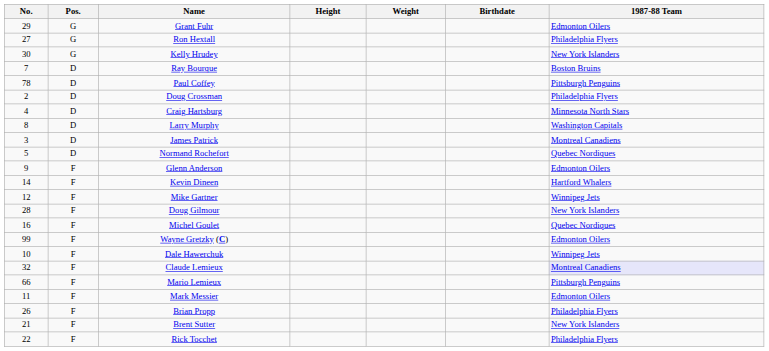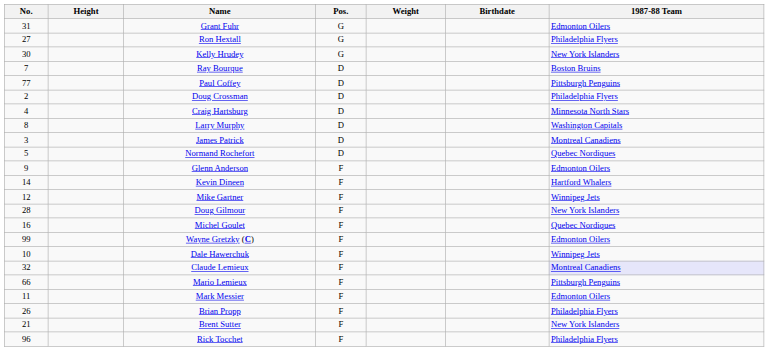 <table class="wikitable sortable" width="80%" style="font-size: 90%; text-align: center;">
 <tr>
 <th>No.</th>
+<th>Height</th>
+<th>Name</th>
 <th>Pos.</th>
-<th>Name</th>
-<th>Height</th>
 <th>Weight</th>
 <th>Birthdate</th>
 <th>1987-88 Team</th>
 </tr>
 <tr>
-<td>29</td>
+<td>31</td>
+<td></td>
+<td><a href='#'>Grant Fuhr</a></td>
 <td>G</td>
-<td><a href='#'>Grant Fuhr</a></td>
-<td></td>
 <td></td>
 <td style="text-align:right;"></td>
 <td style="text-align:left;"> <a href='#'>Edmonton Oilers</a></td>
 </tr>
 <tr>
 <td>27</td>
+<td></td>
+<td><a href='#'>Ron Hextall</a></td>
 <td>G</td>
-<td><a href='#'>Ron Hextall</a></td>
-<td></td>
 <td></td>
 <td style="text-align:right;"></td>
 <td style="text-align:left;"> <a href='#'>Philadelphia Flyers</a></td>
 </tr>
 <tr>
 <td>30</td>
+<td></td>
+<td><a href='#'>Kelly Hrudey</a></td>
 <td>G</td>
-<td><a href='#'>Kelly Hrudey</a></td>
-<td></td>
 <td></td>
 <td style="text-align:right;"></td>
 <td style="text-align:left;"> <a href='#'>New York Islanders</a></td>
 </tr>
 <tr>
 <td>7</td>
+<td></td>
+<td><a href='#'>Ray Bourque</a></td>
 <td>D</td>
-<td><a href='#'>Ray Bourque</a></td>
-<td></td>
 <td></td>
 <td style="text-align:right;"></td>
 <td style="text-align:left;"> <a href='#'>Boston Bruins</a></td>
 </tr>
 <tr>
-<td>78</td>
+<td>77</td>
+<td></td>
+<td><a href='#'>Paul Coffey</a></td>
 <td>D</td>
-<td><a href='#'>Paul Coffey</a></td>
-<td></td>
 <td></td>
 <td style="text-align:right;"></td>
 <td style="text-align:left;"> <a href='#'>Pittsburgh Penguins</a></td>
 </tr>
 <tr>
 <td>2</td>
+<td></td>
+<td><a href='#'>Doug Crossman</a></td>
 <td>D</td>
-<td><a href='#'>Doug Crossman</a></td>
-<td></td>
 <td></td>
 <td style="text-align:right;"></td>
 <td style="text-align:left;"> <a href='#'>Philadelphia Flyers</a></td>
 </tr>
 <tr>
 <td>4</td>
+<td></td>
+<td><a href='#'>Craig Hartsburg</a></td>
 <td>D</td>
-<td><a href='#'>Craig Hartsburg</a></td>
-<td></td>
 <td></td>
 <td style="text-align:right;"></td>
 <td style="text-align:left;"> <a href='#'>Minnesota North Stars</a></td>
 </tr>
 <tr>
 <td>8</td>
+<td></td>
+<td><a href='#'>Larry Murphy</a></td>
 <td>D</td>
-<td><a href='#'>Larry Murphy</a></td>
-<td></td>
 <td></td>
 <td style="text-align:right;"></td>
 <td style="text-align:left;"> <a href='#'>Washington Capitals</a></td>
 </tr>
 <tr>
 <td>3</td>
+<td></td>
+<td><a href='#'>James Patrick</a></td>
 <td>D</td>
-<td><a href='#'>James Patrick</a></td>
-<td></td>
 <td></td>
 <td style="text-align:right;"></td>
 <td style="text-align:left;"> <a href='#'>Montreal Canadiens</a></td>
 </tr>
 <tr>
 <td>5</td>
+<td></td>
+<td><a href='#'>Normand Rochefort</a></td>
 <td>D</td>
-<td><a href='#'>Normand Rochefort</a></td>
-<td></td>
 <td></td>
 <td style="text-align:right;"></td>
 <td style="text-align:left;"> <a href='#'>Quebec Nordiques</a></td>
 </tr>
 <tr>
 <td>9</td>
+<td></td>
+<td><a href='#'>Glenn Anderson</a></td>
 <td>F</td>
-<td><a href='#'>Glenn Anderson</a></td>
-<td></td>
 <td></td>
 <td style="text-align:right;"></td>
 <td style="text-align:left;"> <a href='#'>Edmonton Oilers</a></td>
 </tr>
 <tr>
 <td>14</td>
+<td></td>
+<td><a href='#'>Kevin Dineen</a></td>
 <td>F</td>
-<td><a href='#'>Kevin Dineen</a></td>
-<td></td>
 <td></td>
 <td style="text-align:right;"></td>
 <td style="text-align:left;"> <a href='#'>Hartford Whalers</a></td>
 </tr>
 <tr>
 <td>12</td>
+<td></td>
+<td><a href='#'>Mike Gartner</a></td>
 <td>F</td>
-<td><a href='#'>Mike Gartner</a></td>
-<td></td>
 <td></td>
 <td style="text-align:right;"></td>
 <td style="text-align:left;"> <a href='#'>Winnipeg Jets</a></td>
 </tr>
 <tr>
 <td>28</td>
+<td></td>
+<td><a href='#'>Doug Gilmour</a></td>
 <td>F</td>
-<td><a href='#'>Doug Gilmour</a></td>
-<td></td>
 <td></td>
 <td style="text-align:right;"></td>
 <td style="text-align:left;"> <a href='#'>New York Islanders</a></td>
 </tr>
 <tr>
 <td>16</td>
+<td></td>
+<td><a href='#'>Michel Goulet</a></td>
 <td>F</td>
-<td><a href='#'>Michel Goulet</a></td>
-<td></td>
 <td></td>
 <td style="text-align:right;"></td>
 <td style="text-align:left;"> <a href='#'>Quebec Nordiques</a></td>
 </tr>
 <tr>
 <td>99</td>
+<td></td>
+<td><a href='#'>Wayne Gretzky</a> (<strong><a href='#'>C</a></strong>)</td>
 <td>F</td>
-<td><a href='#'>Wayne Gretzky</a> (<strong><a href='#'>C</a></strong>)</td>
-<td></td>
 <td></td>
 <td style="text-align:right;"></td>
 <td style="text-align:left;"> <a href='#'>Edmonton Oilers</a></td>
 </tr>
 <tr>
 <td>10</td>
+<td></td>
+<td><a href='#'>Dale Hawerchuk</a></td>
 <td>F</td>
-<td><a href='#'>Dale Hawerchuk</a></td>
-<td></td>
 <td></td>
 <td style="text-align:right;"></td>
 <td style="text-align:left;"> <a href='#'>Winnipeg Jets</a></td>
 </tr>
 <tr>
 <td>32</td>
+<td></td>
+<td><a href='#'>Claude Lemieux</a></td>
 <td>F</td>
-<td><a href='#'>Claude Lemieux</a></td>
-<td></td>
 <td></td>
 <td style="text-align:right;"></td>
 <td style="background: lavender; text-align:left;"> <a href='#'>Montreal Canadiens</a></td>
 </tr>
 <tr>
 <td>66</td>
+<td></td>
+<td><a href='#'>Mario Lemieux</a></td>
 <td>F</td>
-<td><a href='#'>Mario Lemieux</a></td>
-<td></td>
 <td></td>
 <td style="text-align:right;"></td>
 <td style="text-align:left;"> <a href='#'>Pittsburgh Penguins</a></td>
 </tr>
 <tr>
 <td>11</td>
+<td></td>
+<td><a href='#'>Mark Messier</a></td>
 <td>F</td>
-<td><a href='#'>Mark Messier</a></td>
-<td></td>
 <td></td>
 <td style="text-align:right;"></td>
 <td style="text-align:left;"> <a href='#'>Edmonton Oilers</a></td>
 </tr>
 <tr>
 <td>26</td>
+<td></td>
+<td><a href='#'>Brian Propp</a></td>
 <td>F</td>
-<td><a href='#'>Brian Propp</a></td>
-<td></td>
 <td></td>
 <td style="text-align:right;"></td>
 <td style="text-align:left;"> <a href='#'>Philadelphia Flyers</a></td>
 </tr>
 <tr>
 <td>21</td>
+<td></td>
+<td><a href='#'>Brent Sutter</a></td>
 <td>F</td>
-<td><a href='#'>Brent Sutter</a></td>
-<td></td>
 <td></td>
 <td style="text-align:right;"></td>
 <td style="text-align:left;"> <a href='#'>New York Islanders</a></td>
 </tr>
 <tr>
-<td>22</td>
+<td>96</td>
+<td></td>
+<td><a href='#'>Rick Tocchet</a></td>
 <td>F</td>
-<td><a href='#'>Rick Tocchet</a></td>
-<td></td>
 <td></td>
 <td style="text-align:right;"></td>
 <td style="text-align:left;"> <a href='#'>Philadelphia Flyers</a></td>
 </tr>
 </table>
